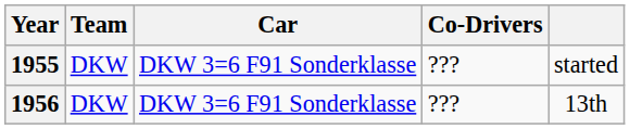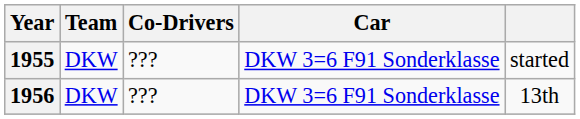 <table class="wikitable" style="font-size:90%">
 <tr>
 <th>Year</th>
 <th>Team</th>
+<th>Co-Drivers</th>
 <th>Car</th>
-<th>Co-Drivers</th>
 <th></th>
 </tr>
 <tr style="text-align:center;">
 <th>1955</th>
 <td align="left"> <a href='#'>DKW</a></td>
+<td align="left"> ???</td>
 <td align="left"><a href='#'>DKW 3=6 F91 Sonderklasse</a></td>
-<td align="left"> ???</td>
 <td>started</td>
 </tr>
 <tr style="text-align:center;">
 <th>1956</th>
 <td align="left"> <a href='#'>DKW</a></td>
+<td align="left"> ???</td>
 <td align="left"><a href='#'>DKW 3=6 F91 Sonderklasse</a></td>
-<td align="left"> ???</td>
 <td>13th</td>
 </tr>
 </table>
